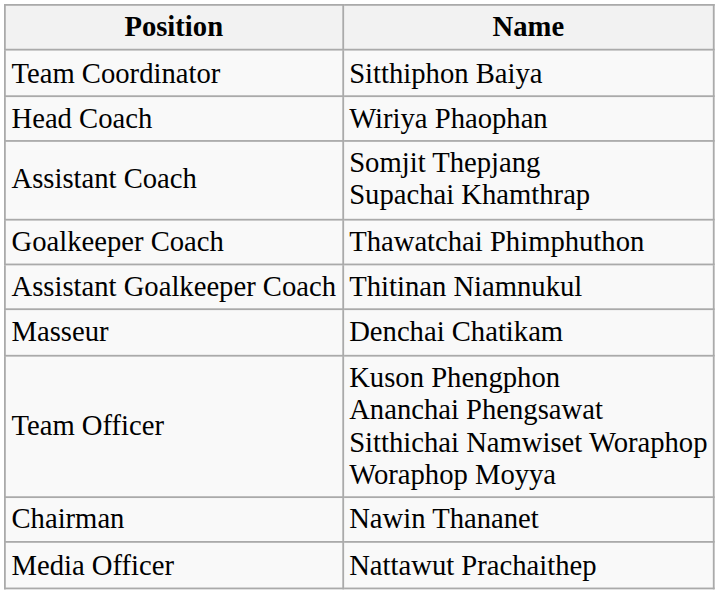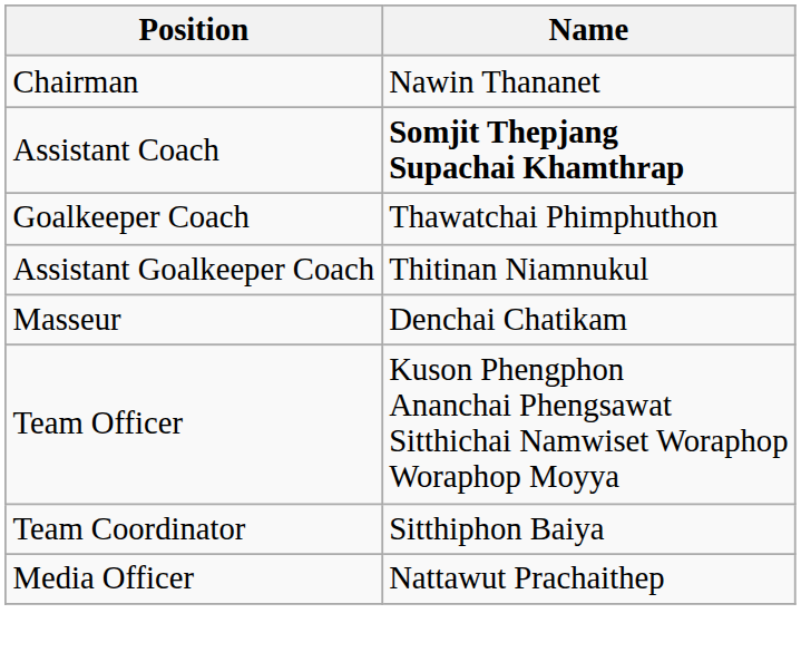 <table class="wikitable">
 <tr>
 <th>Position</th>
 <th>Name</th>
 </tr>
 <tr>
-<td>Team Coordinator</td>
-<td> Sitthiphon Baiya</td>
-</tr>
-<tr>
-<td>Head Coach</td>
-<td> Wiriya Phaophan</td>
+<td>Chairman</td>
+<td> Nawin Thananet</td>
 </tr>
 <tr>
 <td>Assistant Coach</td>
-<td> Somjit Thepjang <br>  Supachai Khamthrap</td>
+<td><strong> Somjit Thepjang <br>  Supachai Khamthrap</strong></td>
 </tr>
 <tr>
 <td>Goalkeeper Coach</td>
 <td> Thawatchai Phimphuthon</td>
 </tr>
 <tr>
 <td>Assistant Goalkeeper Coach</td>
 <td> Thitinan Niamnukul</td>
 </tr>
 <tr>
 <td>Masseur</td>
 <td> Denchai Chatikam</td>
 </tr>
 <tr>
 <td>Team Officer</td>
 <td> Kuson Phengphon <br>  Ananchai Phengsawat <br>  Sitthichai Namwiset Woraphop <br>  Woraphop Moyya</td>
 </tr>
 <tr>
-<td>Chairman</td>
-<td> Nawin Thananet</td>
+<td>Team Coordinator</td>
+<td> Sitthiphon Baiya</td>
 </tr>
 <tr>
 <td>Media Officer</td>
 <td> Nattawut Prachaithep</td>
 </tr>
 </table>
